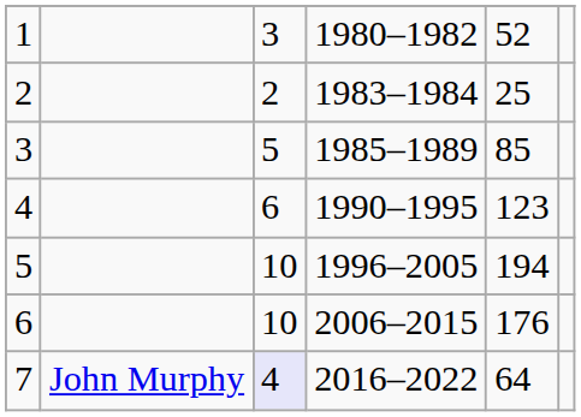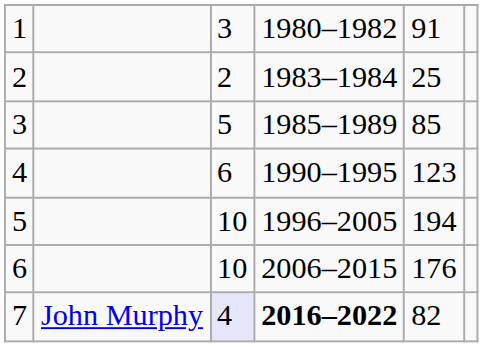 <table class="wikitable sortable">
 <tr>
 </tr>
 <tr>
 <td>1</td>
 <td></td>
 <td>3</td>
 <td>1980–1982</td>
-<td>52</td>
+<td>91</td>
 <td></td>
 </tr>
 <tr>
 <td>2</td>
 <td></td>
 <td>2</td>
 <td>1983–1984</td>
 <td>25</td>
 <td></td>
 </tr>
 <tr>
 <td>3</td>
 <td></td>
 <td>5</td>
 <td>1985–1989</td>
 <td>85</td>
 <td></td>
 </tr>
 <tr>
 <td>4</td>
 <td></td>
 <td>6</td>
 <td>1990–1995</td>
 <td>123</td>
 <td></td>
 </tr>
 <tr>
 <td>5</td>
 <td></td>
 <td>10</td>
 <td>1996–2005</td>
 <td>194</td>
 <td></td>
 </tr>
 <tr>
 <td>6</td>
 <td></td>
 <td>10</td>
 <td>2006–2015</td>
 <td>176</td>
 <td></td>
 </tr>
 <tr>
 <td>7</td>
 <td><a href='#'>John Murphy</a></td>
 <td style="background: lavender;">4</td>
-<td>2016–2022</td>
-<td>64</td>
+<td><strong>2016–2022</strong></td>
+<td>82</td>
 <td></td>
 </tr>
 </table>
